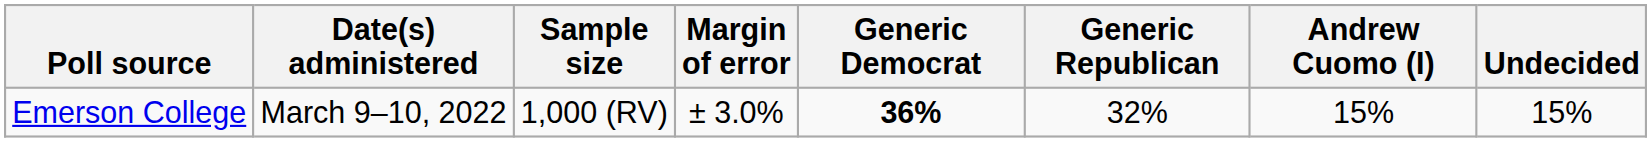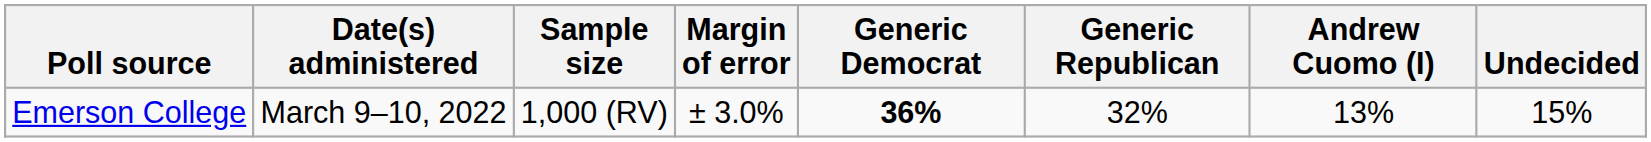 <table class="wikitable" style="font-size:90%;text-align:center;">
 <tr valign=bottom>
 <th>Poll source</th>
 <th>Date(s)<br>administered</th>
 <th>Sample<br>size</th>
 <th>Margin<br>of error</th>
 <th style="width:100px;">Generic<br>Democrat</th>
 <th style="width:100px;">Generic<br>Republican</th>
 <th style="width:100px;">Andrew<br>Cuomo (I)</th>
 <th>Undecided</th>
 </tr>
 <tr>
 <td style="text-align:left;"><a href='#'>Emerson College</a></td>
 <td>March 9–10, 2022</td>
 <td>1,000 (RV)</td>
 <td>± 3.0%</td>
 <td><strong>36%</strong></td>
 <td>32%</td>
-<td>15%</td>
+<td>13%</td>
 <td>15%</td>
 </tr>
 </table>
